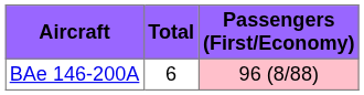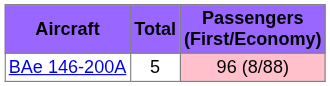 <table class="toccolours" border="1" cellpadding="3" style="border-collapse:collapse;margin:auto;">
 <tr bgcolor=#9966ff>
 <th>Aircraft</th>
 <th>Total</th>
 <th>Passengers <br> (First/Economy)</th>
 </tr>
 <tr>
 <td><a href='#'>BAe 146-200A</a></td>
-<td align="center">6</td>
+<td align="center">5</td>
 <td align="center" style="background: pink;">96 (8/88)</td>
 </tr>
 </table>
